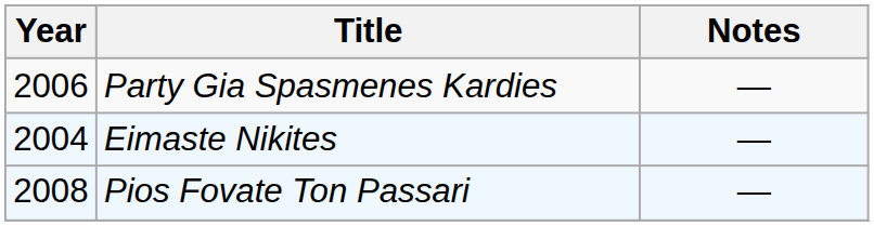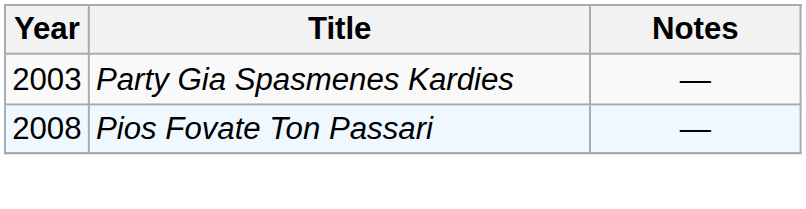 <table class="wikitable"|width=100%>
 <tr style="background:#ccc;">
 <th style="width:25px;" rowspan="1">Year</th>
 <th style="width:250px;" rowspan="1">Title</th>
 <th style="width:100px;" rowspan="1">Notes</th>
 </tr>
 <tr>
-<td>2006</td>
+<td>2003</td>
 <td><em>Party Gia Spasmenes Kardies</em></td>
-<td style="text-align:center;">—</td>
-</tr>
-<tr style="background:#f0f8ff; text-align:left;">
-<td>2004</td>
-<td><em>Eimaste Nikites</em></td>
 <td style="text-align:center;">—</td>
 </tr>
 <tr style="background:#f0f8ff; text-align:left;">
 <td>2008</td>
 <td><em>Pios Fovate Ton Passari</em></td>
 <td style="text-align:center;">—</td>
 </tr>
 <tr style="background:#f0f8ff; text-align:left;">
 </tr>
 </table>
